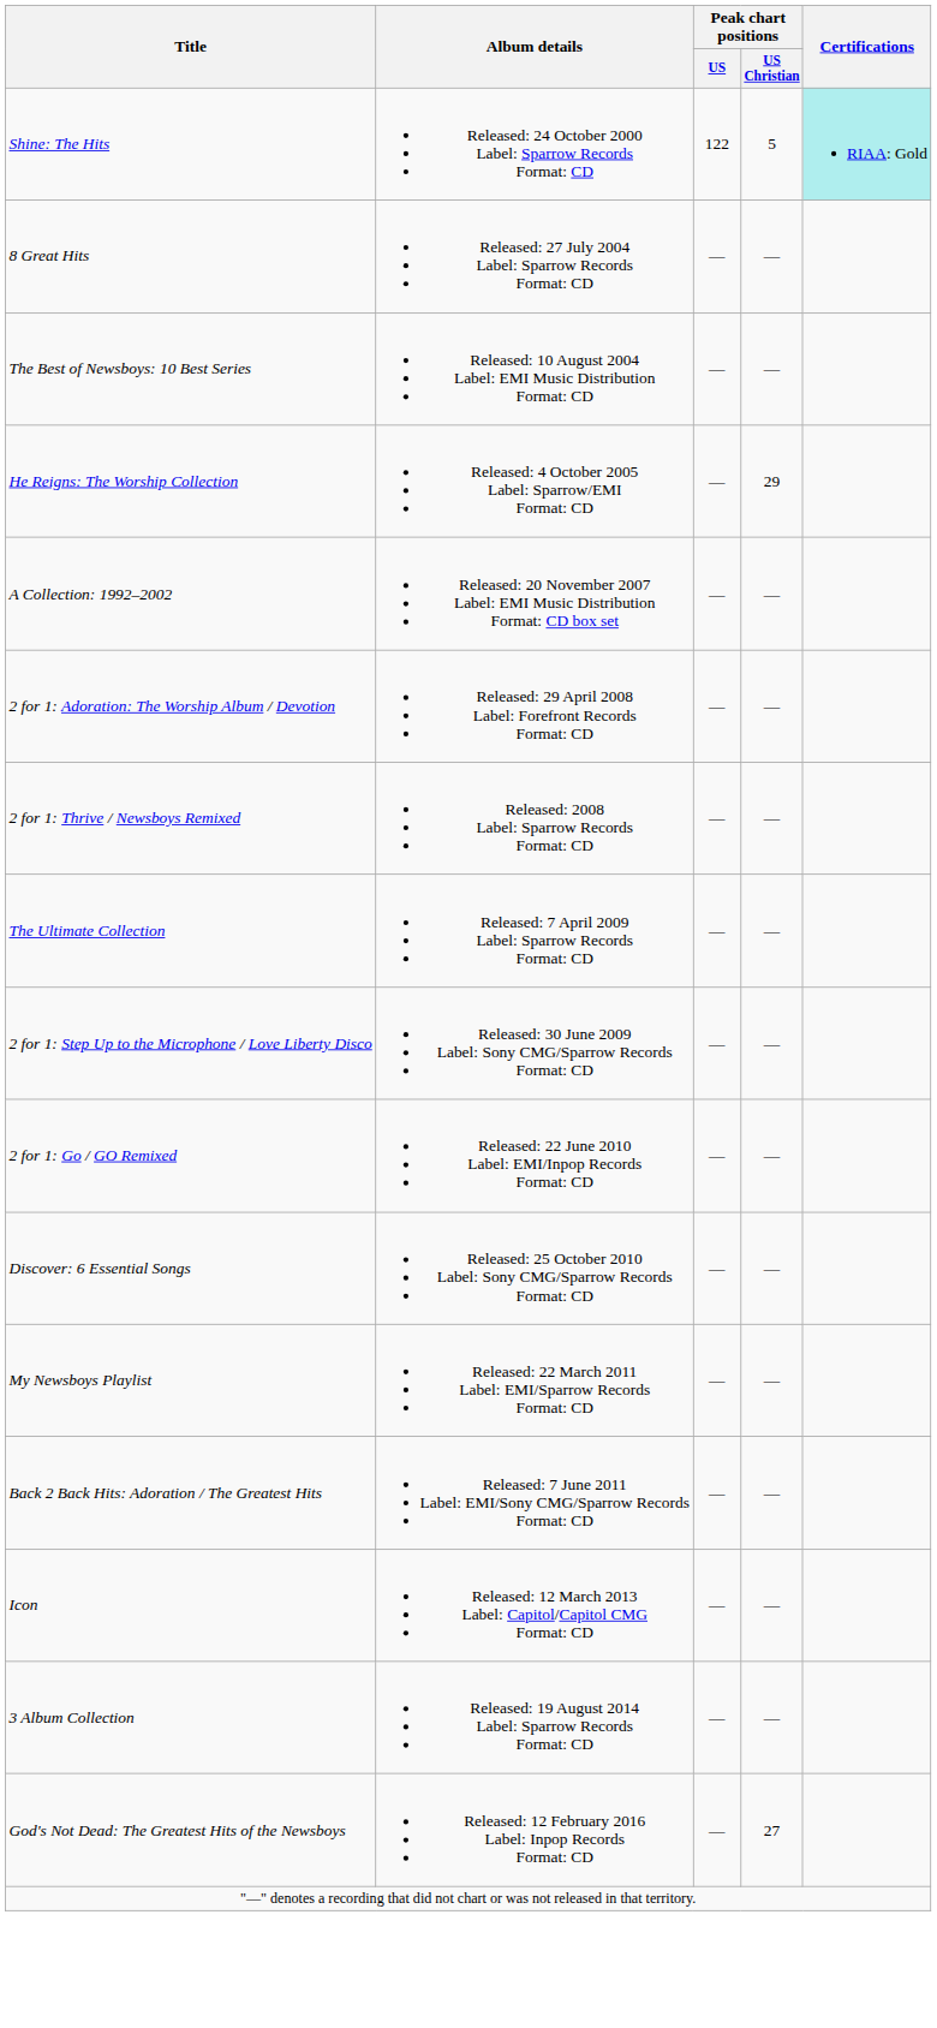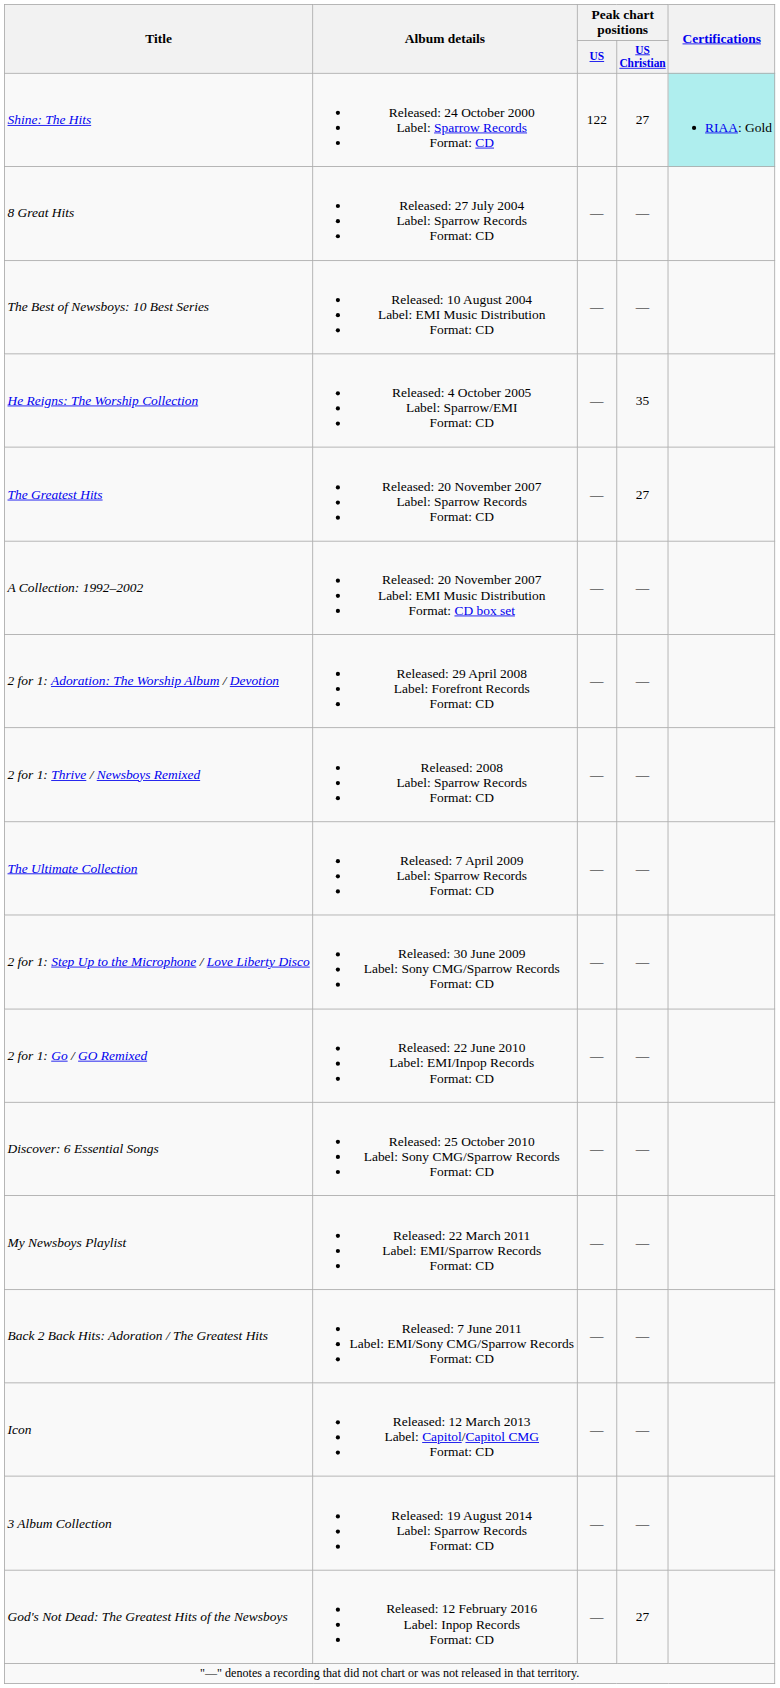 <table class="wikitable plainrowheaders" style="text-align:center;">
 <tr>
 <th scope="col" rowspan="2">Title</th>
 <th scope="col" rowspan="2">Album details</th>
 <th scope="col" colspan="2">Peak chart positions</th>
 <th scope="col" rowspan="2"><a href='#'>Certifications</a></th>
 </tr>
 <tr>
 <th scope="col" style="width:3em;font-size:85%;"><a href='#'>US</a><br></th>
 <th scope="col" style="width:3em;font-size:85%;"><a href='#'>US Christian</a><br></th>
 </tr>
 <tr>
 <td align=left><em><a href='#'>Shine: The Hits</a></em></td>
 <td><br><ul><li>Released: 24 October 2000</li><li>Label: <a href='#'>Sparrow Records</a></li><li>Format: <a href='#'>CD</a></li></ul></td>
 <td>122<br></td>
-<td>5<br></td>
+<td>27<br></td>
 <td align=left style="background: paleturquoise;"><br><ul><li><a href='#'>RIAA</a>: Gold</li></ul></td>
 </tr>
 <tr>
 <td align=left><em>8 Great Hits</em></td>
 <td><br><ul><li>Released: 27 July 2004</li><li>Label: Sparrow Records</li><li>Format: CD</li></ul></td>
 <td>—</td>
 <td>—</td>
 <td></td>
 </tr>
 <tr>
 <td align=left><em>The Best of Newsboys: 10 Best Series</em></td>
 <td><br><ul><li>Released: 10 August 2004</li><li>Label: EMI Music Distribution</li><li>Format: CD</li></ul></td>
 <td>—</td>
 <td>—</td>
 <td></td>
 </tr>
 <tr>
 <td align=left><em><a href='#'>He Reigns: The Worship Collection</a></em></td>
 <td><br><ul><li>Released: 4 October 2005</li><li>Label: Sparrow/EMI</li><li>Format: CD</li></ul></td>
 <td>—</td>
-<td>29</td>
+<td>35<br></td>
+<td></td>
+</tr>
+<tr>
+<td align=left><em><a href='#'>The Greatest Hits</a></em></td>
+<td><br><ul><li>Released: 20 November 2007</li><li>Label: Sparrow Records</li><li>Format: CD</li></ul></td>
+<td>—</td>
+<td>27<br></td>
 <td></td>
 </tr>
 <tr>
 <td align=left><em>A Collection: 1992–2002</em></td>
 <td><br><ul><li>Released: 20 November 2007</li><li>Label: EMI Music Distribution</li><li>Format: <a href='#'>CD box set</a></li></ul></td>
 <td>—</td>
 <td>—</td>
 <td></td>
 </tr>
 <tr>
 <td align=left><em>2 for 1: <a href='#'>Adoration: The Worship Album</a> / <a href='#'>Devotion</a></em></td>
 <td><br><ul><li>Released: 29 April 2008</li><li>Label: Forefront Records</li><li>Format: CD</li></ul></td>
 <td>—</td>
 <td>—</td>
 <td></td>
 </tr>
 <tr>
 <td align=left><em>2 for 1: <a href='#'>Thrive</a> / <a href='#'>Newsboys Remixed</a></em></td>
 <td><br><ul><li>Released: 2008</li><li>Label: Sparrow Records</li><li>Format: CD</li></ul></td>
 <td>—</td>
 <td>—</td>
 <td></td>
 </tr>
 <tr>
 <td align=left><em><a href='#'>The Ultimate Collection</a></em></td>
 <td><br><ul><li>Released: 7 April 2009</li><li>Label: Sparrow Records</li><li>Format: CD</li></ul></td>
 <td>—</td>
 <td>—</td>
 <td></td>
 </tr>
 <tr>
 <td align=left><em>2 for 1: <a href='#'>Step Up to the Microphone</a> / <a href='#'>Love Liberty Disco</a></em></td>
 <td><br><ul><li>Released: 30 June 2009</li><li>Label: Sony CMG/Sparrow Records</li><li>Format: CD</li></ul></td>
 <td>—</td>
 <td>—</td>
 <td></td>
 </tr>
 <tr>
 <td align=left><em>2 for 1: <a href='#'>Go</a> / <a href='#'>GO Remixed</a></em></td>
 <td><br><ul><li>Released: 22 June 2010</li><li>Label: EMI/Inpop Records</li><li>Format: CD</li></ul></td>
 <td>—</td>
 <td>—</td>
 <td></td>
 </tr>
 <tr>
 <td align=left><em>Discover: 6 Essential Songs</em></td>
 <td><br><ul><li>Released: 25 October 2010</li><li>Label: Sony CMG/Sparrow Records</li><li>Format: CD</li></ul></td>
 <td>—</td>
 <td>—</td>
 <td></td>
 </tr>
 <tr>
 <td align=left><em>My Newsboys Playlist</em></td>
 <td><br><ul><li>Released: 22 March 2011</li><li>Label: EMI/Sparrow Records</li><li>Format: CD</li></ul></td>
 <td>—</td>
 <td>—</td>
 <td></td>
 </tr>
 <tr>
 <td align=left><em>Back 2 Back Hits: Adoration / The Greatest Hits</em></td>
 <td><br><ul><li>Released: 7 June 2011</li><li>Label: EMI/Sony CMG/Sparrow Records</li><li>Format: CD</li></ul></td>
 <td>—</td>
 <td>—</td>
 <td></td>
 </tr>
 <tr>
 <td align=left><em>Icon</em></td>
 <td><br><ul><li>Released: 12 March 2013</li><li>Label: <a href='#'>Capitol</a>/<a href='#'>Capitol CMG</a></li><li>Format: CD</li></ul></td>
 <td>—</td>
 <td>—</td>
 <td></td>
 </tr>
 <tr>
 <td align=left><em>3 Album Collection</em></td>
 <td><br><ul><li>Released: 19 August 2014</li><li>Label: Sparrow Records</li><li>Format: CD</li></ul></td>
 <td>—</td>
 <td>—</td>
 <td></td>
 </tr>
 <tr>
 <td align=left><em>God's Not Dead: The Greatest Hits of the Newsboys</em></td>
 <td><br><ul><li>Released: 12 February 2016</li><li>Label: Inpop Records</li><li>Format: CD</li></ul></td>
 <td>—</td>
 <td>27<br></td>
 <td></td>
 </tr>
 <tr>
 <td colspan="5" style="font-size:90%">"—" denotes a recording that did not chart or was not released in that territory.</td>
 </tr>
 </table>
